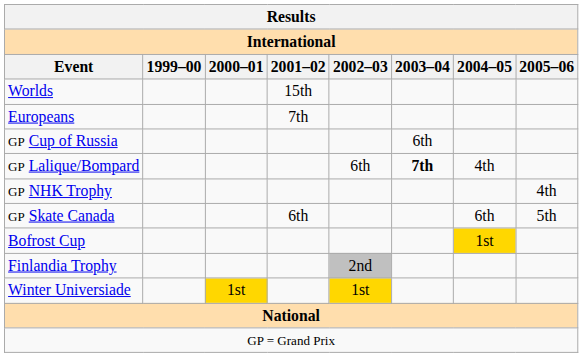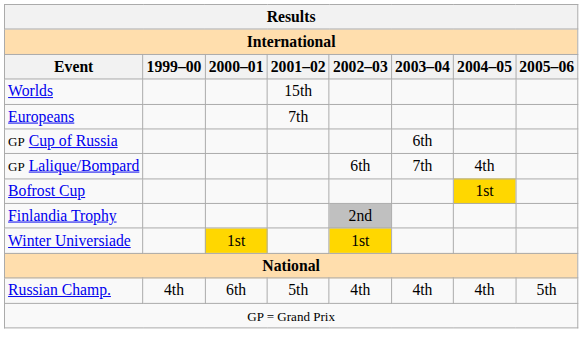 <table class="wikitable" style="text-align:center">
 <tr>
 <th colspan=8 align=center><strong>Results</strong></th>
 </tr>
 <tr>
 <th style="background-color: #ffdead; " colspan=8 align=center><strong>International</strong></th>
 </tr>
 <tr>
 <th>Event</th>
 <th>1999–00</th>
 <th>2000–01</th>
 <th>2001–02</th>
 <th>2002–03</th>
 <th>2003–04</th>
 <th>2004–05</th>
 <th>2005–06</th>
 </tr>
 <tr>
 <td align=left><a href='#'>Worlds</a></td>
 <td></td>
 <td></td>
 <td>15th</td>
 <td></td>
 <td></td>
 <td></td>
 <td></td>
 </tr>
 <tr>
 <td align=left><a href='#'>Europeans</a></td>
 <td></td>
 <td></td>
 <td>7th</td>
 <td></td>
 <td></td>
 <td></td>
 <td></td>
 </tr>
 <tr>
 <td align=left><small>GP</small> <a href='#'>Cup of Russia</a></td>
 <td></td>
 <td></td>
 <td></td>
 <td></td>
 <td>6th</td>
 <td></td>
 <td></td>
 </tr>
 <tr>
 <td align=left><small>GP</small> <a href='#'>Lalique/Bompard</a></td>
 <td></td>
 <td></td>
 <td></td>
 <td>6th</td>
-<td><strong>7th</strong></td>
+<td>7th</td>
 <td>4th</td>
 <td></td>
-</tr>
-<tr>
-<td align=left><small>GP</small> <a href='#'>NHK Trophy</a></td>
-<td></td>
-<td></td>
-<td></td>
-<td></td>
-<td></td>
-<td></td>
-<td>4th</td>
-</tr>
-<tr>
-<td align=left><small>GP</small> <a href='#'>Skate Canada</a></td>
-<td></td>
-<td></td>
-<td>6th</td>
-<td></td>
-<td></td>
-<td>6th</td>
-<td>5th</td>
 </tr>
 <tr>
 <td align=left><a href='#'>Bofrost Cup</a></td>
 <td></td>
 <td></td>
 <td></td>
 <td></td>
 <td></td>
 <td bgcolor=gold>1st</td>
 <td></td>
 </tr>
 <tr>
 <td align=left><a href='#'>Finlandia Trophy</a></td>
 <td></td>
 <td></td>
 <td></td>
 <td bgcolor=silver>2nd</td>
 <td></td>
 <td></td>
 <td></td>
 </tr>
 <tr>
 <td align=left><a href='#'>Winter Universiade</a></td>
 <td></td>
 <td bgcolor=gold>1st</td>
 <td></td>
 <td bgcolor=gold>1st</td>
 <td></td>
 <td></td>
 <td></td>
 </tr>
 <tr>
 <th style="background-color: #ffdead; " colspan=8 align=center><strong>National</strong></th>
 </tr>
 <tr>
+<td align=left><a href='#'>Russian Champ.</a></td>
+<td>4th</td>
+<td>6th</td>
+<td>5th</td>
+<td>4th</td>
+<td>4th</td>
+<td>4th</td>
+<td>5th</td>
+</tr>
+<tr>
 <td colspan=8 align=center><small> GP = Grand Prix </small></td>
 </tr>
 </table>
